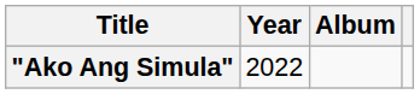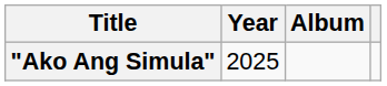 <table class="wikitable plainrowheaders" style="text-align:center">
 <tr>
 <th scope="col">Title</th>
 <th scope="col">Year</th>
 <th scope="col">Album</th>
 <th scope="col"></th>
 </tr>
 <tr>
 <th scope="row">"Ako Ang Simula"<br></th>
-<td>2022</td>
+<td>2025</td>
 <td></td>
 <td></td>
 </tr>
 </table>
